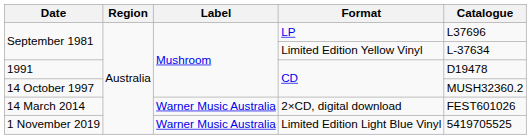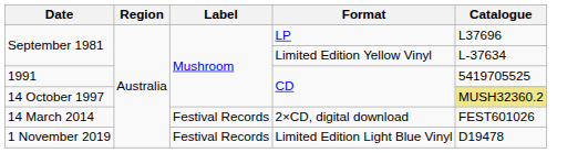 <table class="wikitable">
 <tr>
 <th>Date</th>
 <th>Region</th>
 <th>Label</th>
 <th>Format</th>
 <th>Catalogue</th>
 </tr>
 <tr>
 <td rowspan="2">September 1981</td>
 <td rowspan="6">Australia</td>
 <td rowspan="4"><a href='#'>Mushroom</a></td>
 <td><a href='#'>LP</a></td>
 <td>L37696</td>
 </tr>
 <tr>
 <td>Limited Edition Yellow Vinyl</td>
 <td>L-37634</td>
 </tr>
 <tr>
 <td>1991</td>
 <td rowspan="2"><a href='#'>CD</a></td>
-<td>D19478</td>
+<td>5419705525</td>
 </tr>
 <tr>
 <td>14 October 1997</td>
-<td>MUSH32360.2</td>
+<td style="background: khaki;">MUSH32360.2</td>
 </tr>
 <tr>
 <td>14 March 2014</td>
-<td><a href='#'>Warner Music Australia</a></td>
+<td>Festival Records</td>
 <td>2×CD, digital download</td>
 <td>FEST601026</td>
 </tr>
 <tr>
 <td>1 November 2019</td>
-<td><a href='#'>Warner Music Australia</a></td>
+<td>Festival Records</td>
 <td>Limited Edition Light Blue Vinyl</td>
-<td>5419705525</td>
+<td>D19478</td>
 </tr>
 </table>
